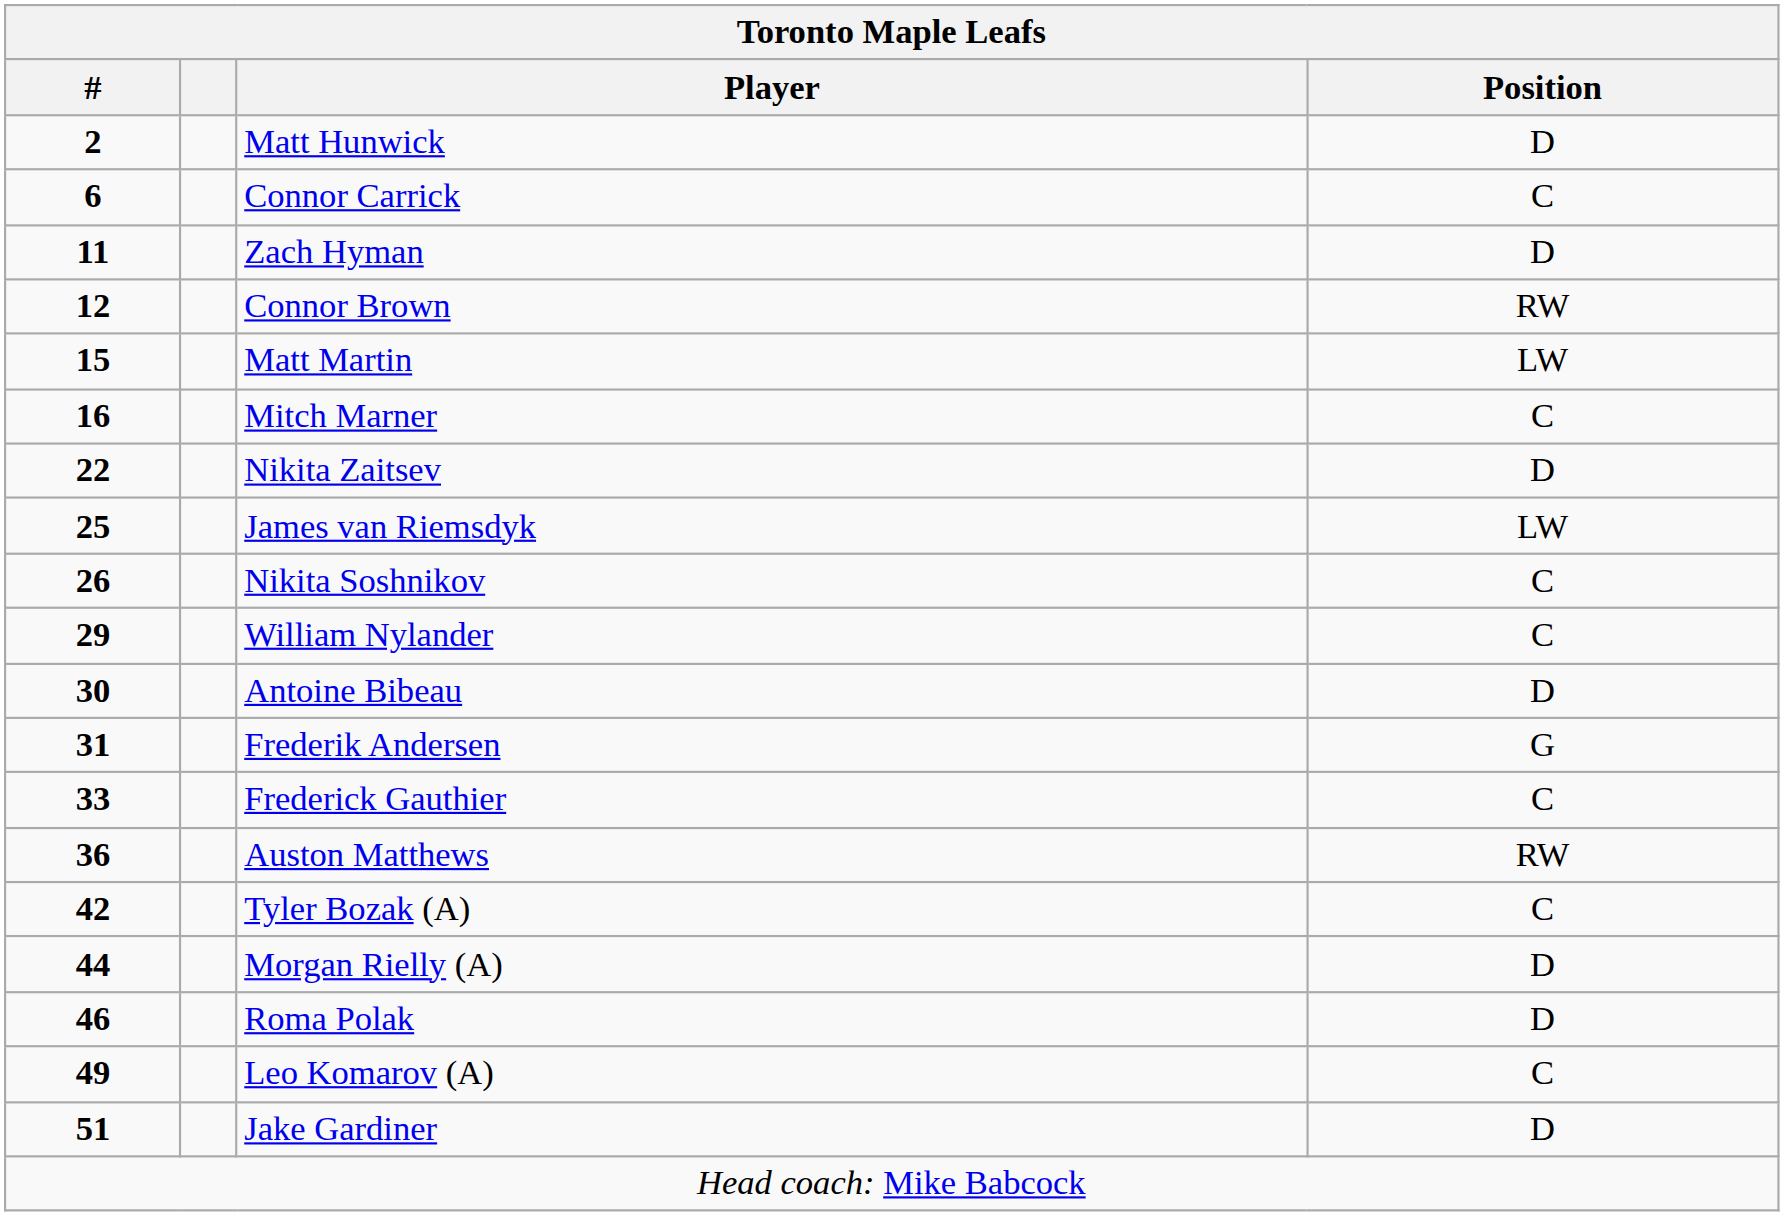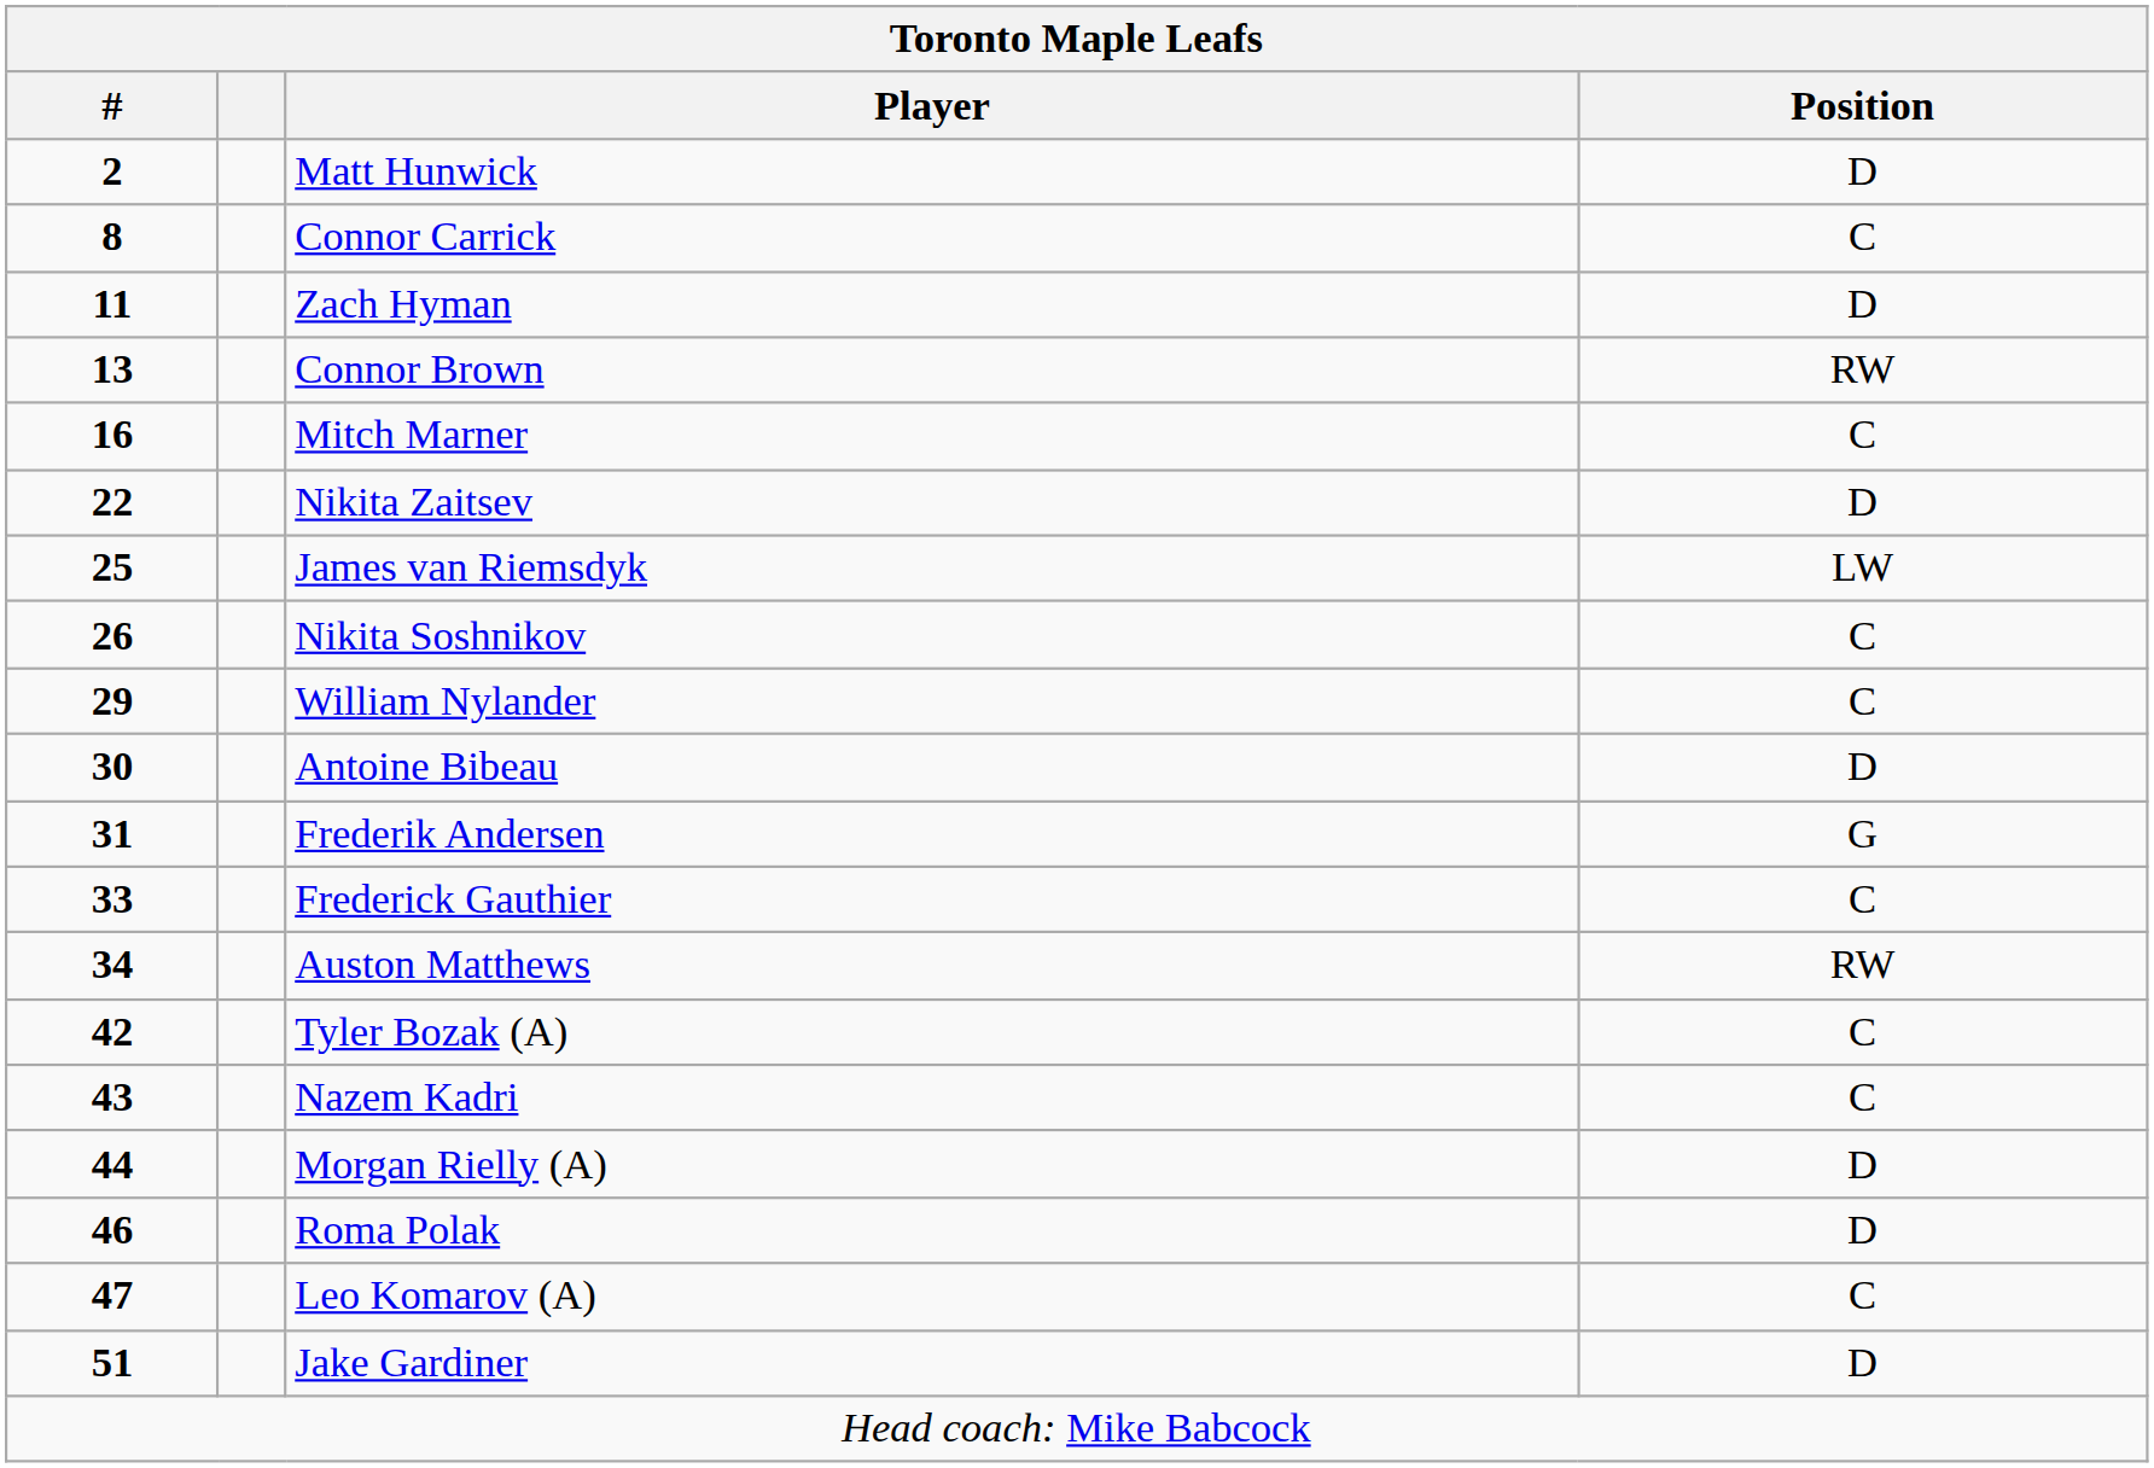 <table class="wikitable" style="width:65%; text-align:center;">
 <tr>
 <th colspan=4>Toronto Maple Leafs</th>
 </tr>
 <tr>
 <th>#</th>
 <th></th>
 <th>Player</th>
 <th>Position</th>
 </tr>
 <tr>
 <td><strong>2</strong></td>
 <td align=center></td>
 <td align=left><a href='#'>Matt Hunwick</a></td>
 <td>D</td>
 </tr>
 <tr>
-<td><strong>6</strong></td>
+<td><strong>8</strong></td>
 <td align=center></td>
 <td align=left><a href='#'>Connor Carrick</a></td>
 <td>C</td>
 </tr>
 <tr>
 <td><strong>11</strong></td>
 <td align=center></td>
 <td align=left><a href='#'>Zach Hyman</a></td>
 <td>D</td>
 </tr>
 <tr>
-<td><strong>12</strong></td>
+<td><strong>13</strong></td>
 <td align=center></td>
 <td align=left><a href='#'>Connor Brown</a></td>
 <td>RW</td>
-</tr>
-<tr>
-<td><strong>15</strong></td>
-<td align=center></td>
-<td align=left><a href='#'>Matt Martin</a></td>
-<td>LW</td>
 </tr>
 <tr>
 <td><strong>16</strong></td>
 <td align=center></td>
 <td align=left><a href='#'>Mitch Marner</a></td>
 <td>C</td>
 </tr>
 <tr>
 <td><strong>22</strong></td>
 <td align=center></td>
 <td align=left><a href='#'>Nikita Zaitsev</a></td>
 <td>D</td>
 </tr>
 <tr>
 <td><strong>25</strong></td>
 <td align=center></td>
 <td align=left><a href='#'>James van Riemsdyk</a></td>
 <td>LW</td>
 </tr>
 <tr>
 <td><strong>26</strong></td>
 <td align=center></td>
 <td align=left><a href='#'>Nikita Soshnikov</a></td>
 <td>C</td>
 </tr>
 <tr>
 <td><strong>29</strong></td>
 <td align=center></td>
 <td align=left><a href='#'>William Nylander</a></td>
 <td>C</td>
 </tr>
 <tr>
 <td><strong>30</strong></td>
 <td align=center></td>
 <td align=left><a href='#'>Antoine Bibeau</a></td>
 <td>D</td>
 </tr>
 <tr>
 <td><strong>31</strong></td>
 <td align=center></td>
 <td align=left><a href='#'>Frederik Andersen</a></td>
 <td>G</td>
 </tr>
 <tr>
 <td><strong>33</strong></td>
 <td align=center></td>
 <td align=left><a href='#'>Frederick Gauthier</a></td>
 <td>C</td>
 </tr>
 <tr>
-<td><strong>36</strong></td>
+<td><strong>34</strong></td>
 <td align=center></td>
 <td align=left><a href='#'>Auston Matthews</a></td>
 <td>RW</td>
 </tr>
 <tr>
 <td><strong>42</strong></td>
 <td align=center></td>
 <td align=left><a href='#'>Tyler Bozak</a> (A)</td>
+<td>C</td>
+</tr>
+<tr>
+<td><strong>43</strong></td>
+<td align=center></td>
+<td align=left><a href='#'>Nazem Kadri</a></td>
 <td>C</td>
 </tr>
 <tr>
 <td><strong>44</strong></td>
 <td align=center></td>
 <td align=left><a href='#'>Morgan Rielly</a> (A)</td>
 <td>D</td>
 </tr>
 <tr>
 <td><strong>46</strong></td>
 <td align=center></td>
 <td align=left><a href='#'>Roma Polak</a></td>
 <td>D</td>
 </tr>
 <tr>
-<td><strong>49</strong></td>
+<td><strong>47</strong></td>
 <td align=center></td>
 <td align=left><a href='#'>Leo Komarov</a> (A)</td>
 <td>C</td>
 </tr>
 <tr>
 <td><strong>51</strong></td>
 <td align=center></td>
 <td align=left><a href='#'>Jake Gardiner</a></td>
 <td>D</td>
 </tr>
 <tr>
 <td colspan=4><em>Head coach:</em>  <a href='#'>Mike Babcock</a></td>
 </tr>
 </table>
